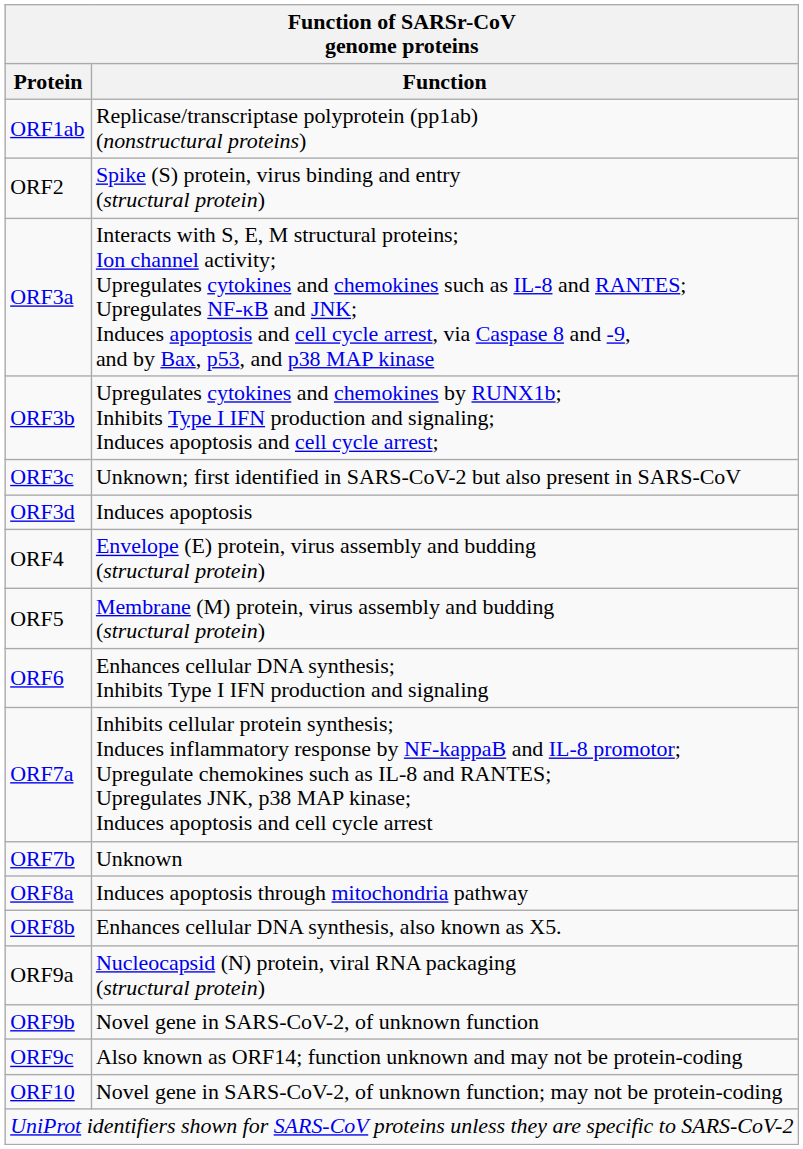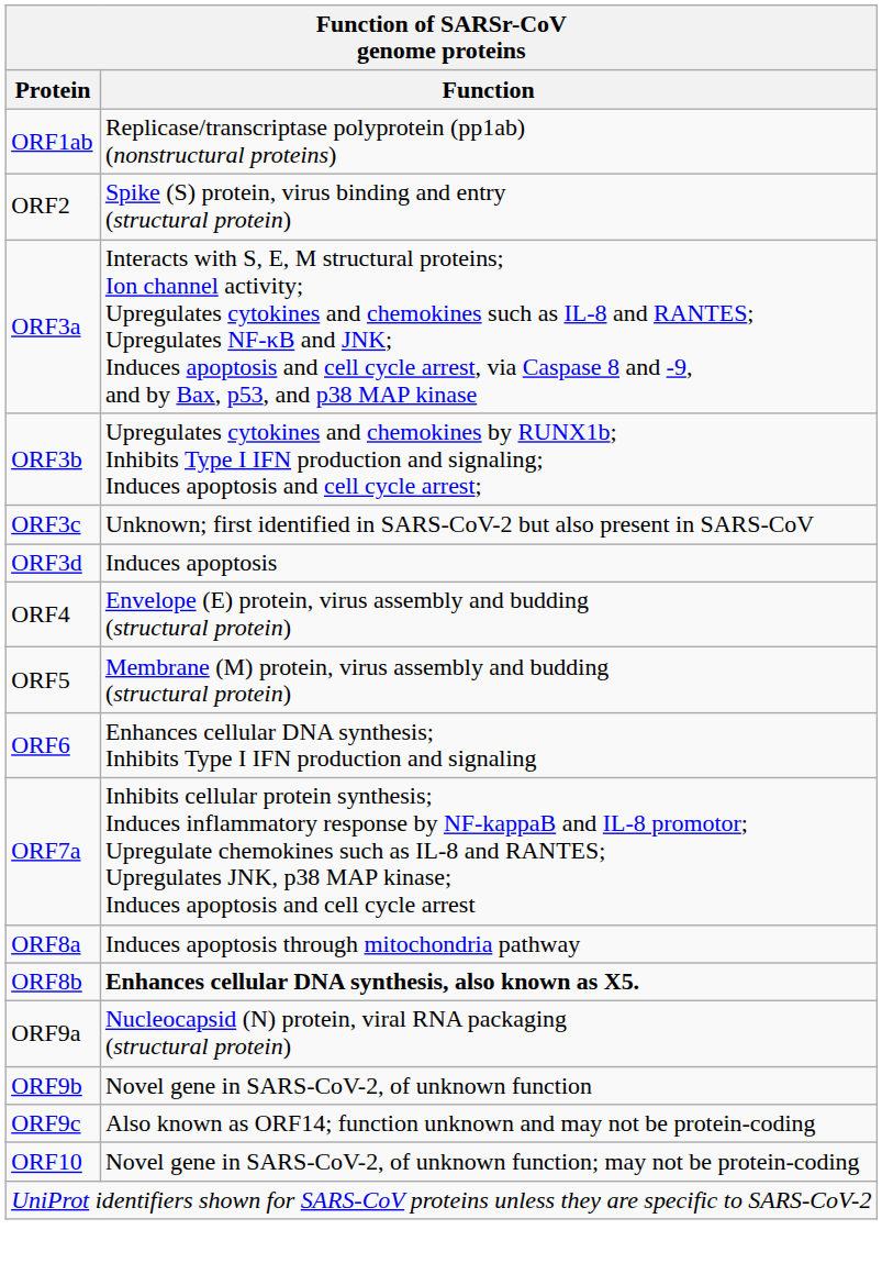 <table class="wikitable mw-collapsible mw-collapsed" |col2style=text-align:right style="width:auto; float:right; clear:right; margin:0px 0px 0.5em 1em">
 <tr>
 <th colspan=2>Function of SARSr-CoV <br> genome proteins</th>
 </tr>
 <tr>
 <th>Protein</th>
 <th>Function</th>
 </tr>
 <tr>
 <td><a href='#'>ORF1ab</a><br></td>
 <td>Replicase/transcriptase polyprotein (pp1ab) <br>(<em>nonstructural proteins</em>)</td>
 </tr>
 <tr>
 <td>ORF2<br></td>
 <td><a href='#'>Spike</a> (S) protein, virus binding and entry <br>(<em>structural protein</em>)</td>
 </tr>
 <tr>
 <td><a href='#'>ORF3a</a><br></td>
 <td>Interacts with S, E, M structural proteins; <br><a href='#'>Ion channel</a> activity; <br>Upregulates <a href='#'>cytokines</a> and <a href='#'>chemokines</a> such as <a href='#'>IL-8</a> and <a href='#'>RANTES</a>; <br>Upregulates <a href='#'>NF-κB</a> and <a href='#'>JNK</a>; <br>Induces <a href='#'>apoptosis</a> and <a href='#'>cell cycle arrest</a>, via <a href='#'>Caspase 8</a> and <a href='#'>-9</a>, <br>and by <a href='#'>Bax</a>, <a href='#'>p53</a>, and <a href='#'>p38 MAP kinase</a></td>
 </tr>
 <tr>
 <td><a href='#'>ORF3b</a><br></td>
 <td>Upregulates <a href='#'>cytokines</a> and <a href='#'>chemokines</a> by <a href='#'>RUNX1b</a>; <br>Inhibits <a href='#'>Type I IFN</a> production and signaling; <br>Induces apoptosis and <a href='#'>cell cycle arrest</a>;</td>
 </tr>
 <tr>
 <td><a href='#'>ORF3c</a><br></td>
 <td>Unknown; first identified in SARS-CoV-2 but also present in SARS-CoV</td>
 </tr>
 <tr>
 <td><a href='#'>ORF3d</a><br></td>
 <td>Induces apoptosis</td>
 </tr>
 <tr>
 <td>ORF4<br></td>
 <td><a href='#'>Envelope</a> (E) protein, virus assembly and budding <br>(<em>structural protein</em>)</td>
 </tr>
 <tr>
 <td>ORF5<br></td>
 <td><a href='#'>Membrane</a> (M) protein, virus assembly and budding <br>(<em>structural protein</em>)</td>
 </tr>
 <tr>
 <td><a href='#'>ORF6</a><br></td>
 <td>Enhances cellular DNA synthesis; <br>Inhibits Type I IFN production and signaling</td>
 </tr>
 <tr>
 <td><a href='#'>ORF7a</a><br></td>
 <td>Inhibits cellular protein synthesis; <br>Induces inflammatory response by <a href='#'>NF-kappaB</a> and <a href='#'>IL-8 promotor</a>; <br>Upregulate chemokines such as IL-8 and RANTES; <br>Upregulates JNK, p38 MAP kinase; <br>Induces apoptosis and cell cycle arrest</td>
 </tr>
 <tr>
-<td><a href='#'>ORF7b</a><br></td>
-<td>Unknown</td>
-</tr>
-<tr>
 <td><a href='#'>ORF8a</a><br></td>
 <td>Induces apoptosis through <a href='#'>mitochondria</a> pathway</td>
 </tr>
 <tr>
 <td><a href='#'>ORF8b</a><br></td>
-<td>Enhances cellular DNA synthesis, also known as X5.</td>
+<td><strong>Enhances cellular DNA synthesis, also known as X5.</strong></td>
 </tr>
 <tr>
 <td>ORF9a<br></td>
 <td><a href='#'>Nucleocapsid</a> (N) protein, viral RNA packaging <br>(<em>structural protein</em>)</td>
 </tr>
 <tr>
 <td><a href='#'>ORF9b</a><br></td>
 <td>Novel gene in SARS-CoV-2, of unknown function</td>
 </tr>
 <tr>
 <td><a href='#'>ORF9c</a><br></td>
 <td>Also known as ORF14; function unknown and may not be protein-coding</td>
 </tr>
 <tr>
 <td><a href='#'>ORF10</a><br></td>
 <td>Novel gene in SARS-CoV-2, of unknown function; may not be protein-coding</td>
 </tr>
 <tr>
 <td colspan="2" style="text-align: center;"><em><a href='#'>UniProt</a> identifiers shown for <a href='#'>SARS-CoV</a> proteins unless they are specific to SARS-CoV-2</em></td>
 </tr>
 </table>
